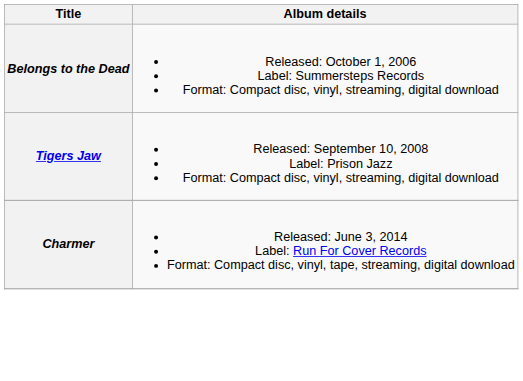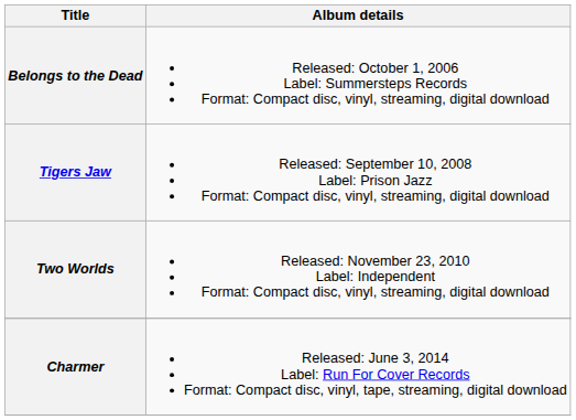 <table class="wikitable plainrowheaders" style="text-align:center;">
 <tr>
 <th>Title</th>
 <th>Album details</th>
 </tr>
 <tr>
 <th scope="row"><em>Belongs to the Dead</em></th>
 <td><br><ul><li>Released: October 1, 2006</li><li>Label: Summersteps Records</li><li>Format: Compact disc, vinyl, streaming, digital download</li></ul></td>
 </tr>
 <tr>
 <th scope="row"><em><a href='#'>Tigers Jaw</a></em></th>
 <td><br><ul><li>Released: September 10, 2008</li><li>Label: Prison Jazz</li><li>Format: Compact disc, vinyl, streaming, digital download</li></ul></td>
 </tr>
 <tr>
+<th scope="row"><em>Two Worlds</em></th>
+<td><br><ul><li>Released: November 23, 2010</li><li>Label: Independent</li><li>Format: Compact disc, vinyl, streaming, digital download</li></ul></td>
+</tr>
+<tr>
 </tr>
 <tr>
 <th scope="row"><em>Charmer</em></th>
 <td><br><ul><li>Released: June 3, 2014</li><li>Label: <a href='#'>Run For Cover Records</a></li><li>Format: Compact disc, vinyl, tape, streaming, digital download</li></ul></td>
 </tr>
 <tr>
 </tr>
 </table>
